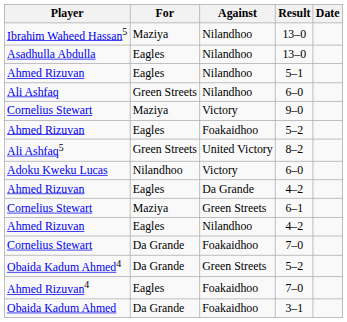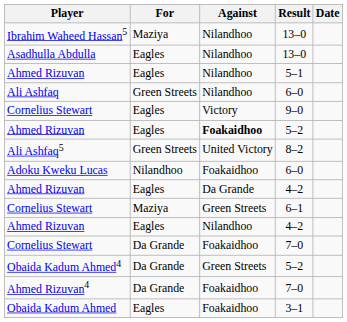 <table class="wikitable">
 <tr>
 <th>Player</th>
 <th>For</th>
 <th>Against</th>
 <th>Result</th>
 <th>Date</th>
 </tr>
 <tr>
 <td> <a href='#'>Ibrahim Waheed Hassan</a><sup>5</sup></td>
 <td>Maziya</td>
 <td>Nilandhoo</td>
 <td align="center">13–0</td>
 <td></td>
 </tr>
 <tr>
 <td> <a href='#'>Asadhulla Abdulla</a></td>
 <td>Eagles</td>
 <td>Nilandhoo</td>
 <td align="center">13–0</td>
 <td></td>
 </tr>
 <tr>
 <td> <a href='#'>Ahmed Rizuvan</a></td>
 <td>Eagles</td>
 <td>Nilandhoo</td>
 <td align="center">5–1</td>
 <td></td>
 </tr>
 <tr>
 <td> <a href='#'>Ali Ashfaq</a></td>
 <td>Green Streets</td>
 <td>Nilandhoo</td>
 <td align="center">6–0</td>
 <td></td>
 </tr>
 <tr>
 <td> <a href='#'>Cornelius Stewart</a></td>
-<td>Maziya</td>
+<td>Eagles</td>
 <td>Victory</td>
 <td align="center">9–0</td>
 <td></td>
 </tr>
 <tr>
 <td> <a href='#'>Ahmed Rizuvan</a></td>
 <td>Eagles</td>
-<td>Foakaidhoo</td>
+<td><strong>Foakaidhoo</strong></td>
 <td align="center">5–2</td>
 <td></td>
 </tr>
 <tr>
 <td> <a href='#'>Ali Ashfaq</a><sup>5</sup></td>
 <td>Green Streets</td>
 <td>United Victory</td>
 <td align="center">8–2</td>
 <td></td>
 </tr>
 <tr>
 <td> <a href='#'>Adoku Kweku Lucas</a></td>
 <td>Nilandhoo</td>
-<td>Victory</td>
+<td>Foakaidhoo</td>
 <td align="center">6–0</td>
 <td></td>
 </tr>
 <tr>
 <td> <a href='#'>Ahmed Rizuvan</a></td>
 <td>Eagles</td>
 <td>Da Grande</td>
 <td align="center">4–2</td>
 <td></td>
 </tr>
 <tr>
 <td> <a href='#'>Cornelius Stewart</a></td>
 <td>Maziya</td>
 <td>Green Streets</td>
 <td align="center">6–1</td>
 <td></td>
 </tr>
 <tr>
 <td> <a href='#'>Ahmed Rizuvan</a></td>
 <td>Eagles</td>
 <td>Nilandhoo</td>
 <td align="center">4–2</td>
 <td></td>
 </tr>
 <tr>
 <td> <a href='#'>Cornelius Stewart</a></td>
 <td>Da Grande</td>
 <td>Foakaidhoo</td>
 <td align="center">7–0</td>
 <td></td>
 </tr>
 <tr>
 <td> <a href='#'>Obaida Kadum Ahmed</a><sup>4</sup></td>
 <td>Da Grande</td>
 <td>Green Streets</td>
 <td align="center">5–2</td>
 <td></td>
 </tr>
 <tr>
 <td> <a href='#'>Ahmed Rizuvan</a><sup>4</sup></td>
-<td>Eagles</td>
+<td>Da Grande</td>
 <td>Foakaidhoo</td>
 <td align="center">7–0</td>
 <td></td>
 </tr>
 <tr>
 <td> <a href='#'>Obaida Kadum Ahmed</a></td>
-<td>Da Grande</td>
+<td>Eagles</td>
 <td>Foakaidhoo</td>
 <td align="center">3–1</td>
 <td></td>
 </tr>
 </table>
